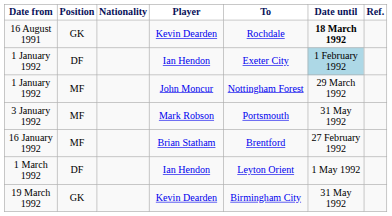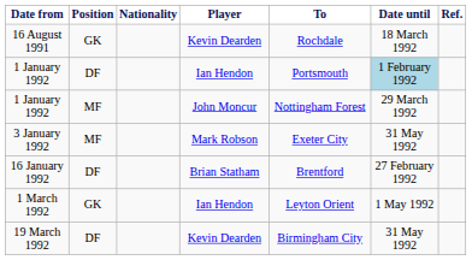 <table class="wikitable" style="text-align:center">
 <tr>
 <th style="background:#FFFFFF; color:#081159; width:120px;">Date from</th>
 <th style="background:#FFFFFF; color:#081159; width:50px;">Position</th>
 <th style="background:#FFFFFF; color:#081159; width:50px;">Nationality</th>
 <th style="background:#FFFFFF; color:#081159; width:200px;">Player</th>
 <th style="background:#FFFFFF; color:#081159; width:200px;">To</th>
 <th style="background:#FFFFFF; color:#081159; width:120px;">Date until</th>
 <th style="background:#FFFFFF; color:#081159; width:30px;">Ref.</th>
 </tr>
 <tr>
 <td>16 August 1991</td>
 <td>GK</td>
 <td></td>
 <td><a href='#'>Kevin Dearden</a></td>
 <td> <a href='#'>Rochdale</a></td>
-<td><strong>18 March 1992</strong></td>
+<td>18 March 1992</td>
 <td></td>
 </tr>
 <tr>
 <td>1 January 1992</td>
 <td>DF</td>
 <td></td>
 <td><a href='#'>Ian Hendon</a></td>
-<td> <a href='#'>Exeter City</a></td>
+<td> <a href='#'>Portsmouth</a></td>
 <td style="background: lightblue;">1 February 1992</td>
 <td></td>
 </tr>
 <tr>
 <td>1 January 1992</td>
 <td>MF</td>
 <td></td>
 <td><a href='#'>John Moncur</a></td>
 <td> <a href='#'>Nottingham Forest</a></td>
 <td>29 March 1992</td>
 <td></td>
 </tr>
 <tr>
 <td>3 January 1992</td>
 <td>MF</td>
 <td></td>
 <td><a href='#'>Mark Robson</a></td>
-<td> <a href='#'>Portsmouth</a></td>
+<td> <a href='#'>Exeter City</a></td>
 <td>31 May 1992</td>
 <td></td>
 </tr>
 <tr>
 <td>16 January 1992</td>
-<td>MF</td>
+<td>DF</td>
 <td></td>
 <td><a href='#'>Brian Statham</a></td>
 <td> <a href='#'>Brentford</a></td>
 <td>27 February 1992</td>
 <td></td>
 </tr>
 <tr>
 <td>1 March 1992</td>
-<td>DF</td>
+<td>GK</td>
 <td></td>
 <td><a href='#'>Ian Hendon</a></td>
 <td> <a href='#'>Leyton Orient</a></td>
 <td>1 May 1992</td>
 <td></td>
 </tr>
 <tr>
 <td>19 March 1992</td>
-<td>GK</td>
+<td>DF</td>
 <td></td>
 <td><a href='#'>Kevin Dearden</a></td>
 <td> <a href='#'>Birmingham City</a></td>
 <td>31 May 1992</td>
 <td></td>
 </tr>
 </table>
